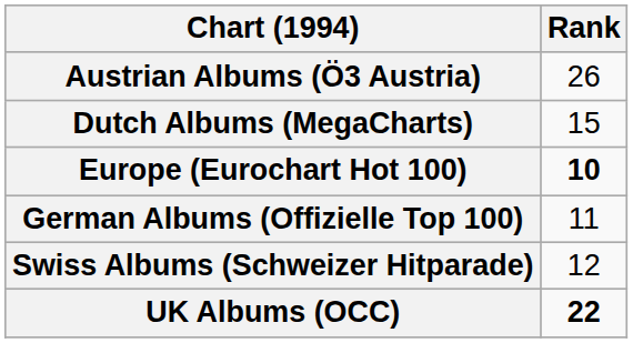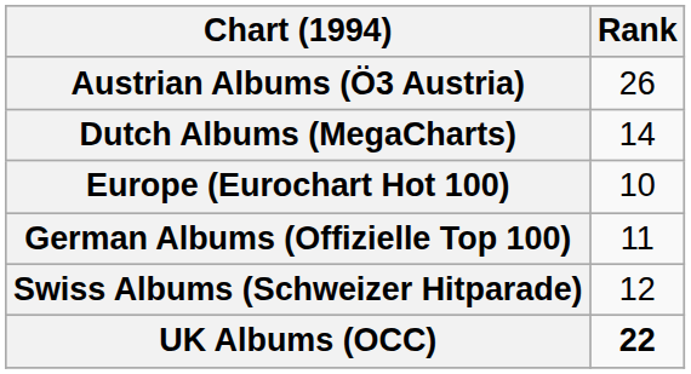 <table class="wikitable plainrowheaders sortable">
 <tr>
 <th>Chart (1994)</th>
 <th>Rank</th>
 </tr>
 <tr>
 <th scope="row">Austrian Albums (Ö3 Austria)</th>
 <td style="text-align:center;">26</td>
 </tr>
 <tr>
 <th scope="row">Dutch Albums (MegaCharts)</th>
-<td style="text-align:center;">15</td>
+<td style="text-align:center;">14</td>
 </tr>
 <tr>
 <th scope="row">Europe (Eurochart Hot 100)</th>
-<td style="text-align:center;"><strong>10</strong></td>
+<td style="text-align:center;">10</td>
 </tr>
 <tr>
 <th scope="row">German Albums (Offizielle Top 100)</th>
 <td style="text-align:center;">11</td>
 </tr>
 <tr>
 <th scope="row">Swiss Albums (Schweizer Hitparade)</th>
 <td style="text-align:center;">12</td>
 </tr>
 <tr>
 <th scope="row">UK Albums (OCC)</th>
 <td style="text-align:center;"><strong>22</strong></td>
 </tr>
 </table>
